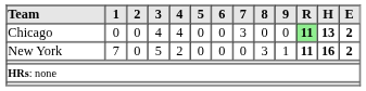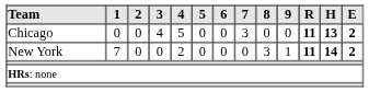 <table border=1 cellspacing=0 width=425 style="margin-left:3em;">
 <tr style="text-align:center; background-color:#e6e6e6;">
 <th align=left width=28%>Team</th>
 <th width=6%>1</th>
 <th width=6%>2</th>
 <th width=6%>3</th>
 <th width=6%>4</th>
 <th width=6%>5</th>
 <th width=6%>6</th>
 <th width=6%>7</th>
 <th width=6%>8</th>
 <th width=6%>9</th>
 <th width=6%>R</th>
 <th width=6%>H</th>
 <th width=6%>E</th>
 </tr>
 <tr style="text-align:center;">
 <td align=left>Chicago</td>
 <td>0</td>
 <td>0</td>
 <td>4</td>
-<td>4</td>
+<td>5</td>
 <td>0</td>
 <td>0</td>
 <td>3</td>
 <td>0</td>
 <td>0</td>
-<td style="background: lightgreen;"><strong>11</strong></td>
+<td><strong>11</strong></td>
 <td><strong>13</strong></td>
 <td><strong>2</strong></td>
 </tr>
 <tr style="text-align:center;">
 <td align=left>New York</td>
 <td>7</td>
 <td>0</td>
-<td>5</td>
+<td>0</td>
 <td>2</td>
 <td>0</td>
 <td>0</td>
 <td>0</td>
 <td>3</td>
 <td>1</td>
 <td><strong>11</strong></td>
-<td><strong>16</strong></td>
+<td><strong>14</strong></td>
 <td><strong>2</strong></td>
 </tr>
 <tr style="text-align:left;">
 <td colspan=14></td>
 </tr>
 <tr style="text-align:left;">
 <td colspan=14><small><strong>HRs</strong>: none</small></td>
 </tr>
 <tr style="text-align:left;">
 <td colspan=14></td>
 </tr>
 <tr style="text-align:left;">
 </tr>
 </table>
